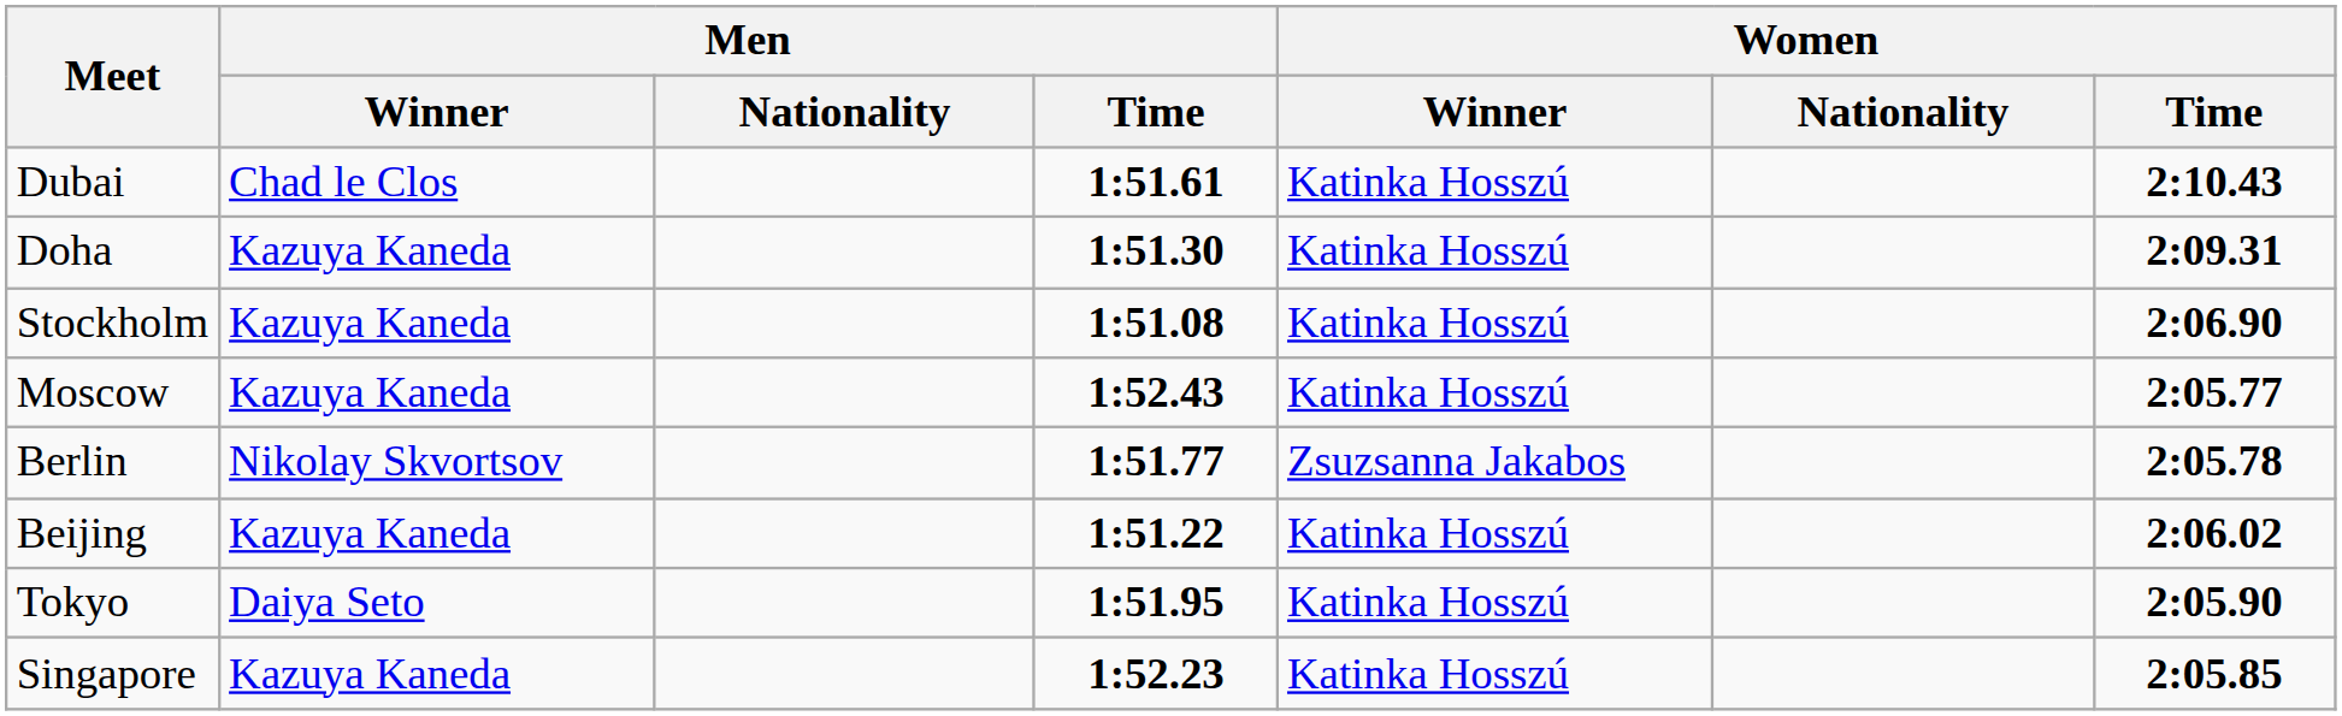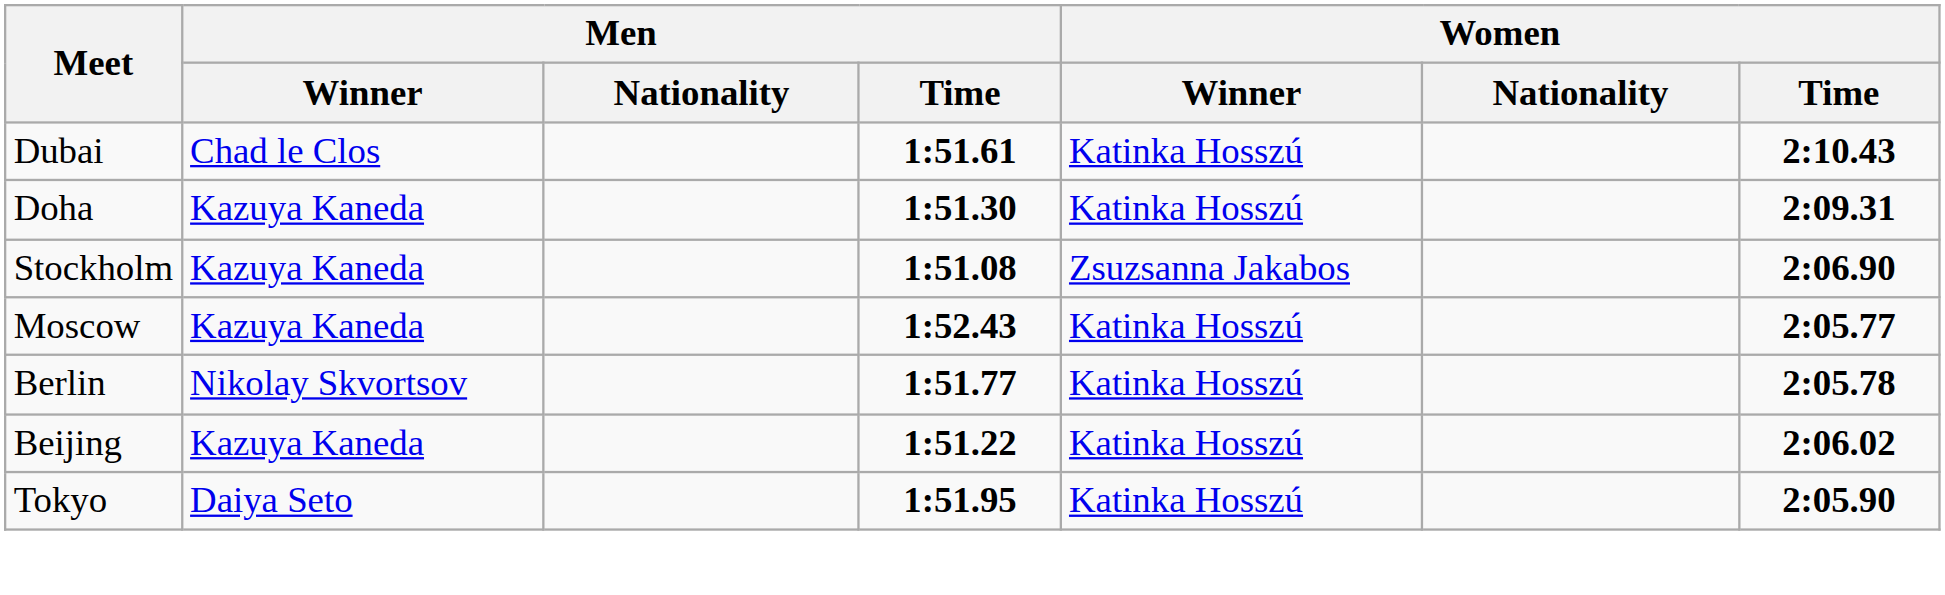 <table class="wikitable">
 <tr>
 <th rowspan="2">Meet</th>
 <th colspan="3">Men</th>
 <th colspan="3">Women</th>
 </tr>
 <tr>
 <th width=150>Winner</th>
 <th width=130>Nationality</th>
 <th width=80>Time</th>
 <th width=150>Winner</th>
 <th width=130>Nationality</th>
 <th width=80>Time</th>
 </tr>
 <tr>
 <td>Dubai</td>
 <td><a href='#'>Chad le Clos</a></td>
 <td></td>
 <td align=center><strong>1:51.61</strong></td>
 <td><a href='#'>Katinka Hosszú</a></td>
 <td></td>
 <td align=center><strong>2:10.43</strong></td>
 </tr>
 <tr>
 <td>Doha</td>
 <td><a href='#'>Kazuya Kaneda</a></td>
 <td></td>
 <td align=center><strong>1:51.30</strong></td>
 <td><a href='#'>Katinka Hosszú</a></td>
 <td></td>
 <td align=center><strong>2:09.31</strong></td>
 </tr>
 <tr>
 <td>Stockholm</td>
 <td><a href='#'>Kazuya Kaneda</a></td>
 <td></td>
 <td align=center><strong>1:51.08</strong></td>
-<td><a href='#'>Katinka Hosszú</a></td>
+<td><a href='#'>Zsuzsanna Jakabos</a></td>
 <td></td>
 <td align=center><strong>2:06.90</strong></td>
 </tr>
 <tr>
 <td>Moscow</td>
 <td><a href='#'>Kazuya Kaneda</a></td>
 <td></td>
 <td align=center><strong>1:52.43</strong></td>
 <td><a href='#'>Katinka Hosszú</a></td>
 <td></td>
 <td align=center><strong>2:05.77</strong></td>
 </tr>
 <tr>
 <td>Berlin</td>
 <td><a href='#'>Nikolay Skvortsov</a></td>
 <td></td>
 <td align=center><strong>1:51.77</strong></td>
-<td><a href='#'>Zsuzsanna Jakabos</a></td>
+<td><a href='#'>Katinka Hosszú</a></td>
 <td></td>
 <td align=center><strong>2:05.78</strong></td>
 </tr>
 <tr>
 <td>Beijing</td>
 <td><a href='#'>Kazuya Kaneda</a></td>
 <td></td>
 <td align=center><strong>1:51.22</strong></td>
 <td><a href='#'>Katinka Hosszú</a></td>
 <td></td>
 <td align=center><strong>2:06.02</strong></td>
 </tr>
 <tr>
 <td>Tokyo</td>
 <td><a href='#'>Daiya Seto</a></td>
 <td></td>
 <td align=center><strong>1:51.95</strong></td>
 <td><a href='#'>Katinka Hosszú</a></td>
 <td></td>
 <td align=center><strong>2:05.90</strong></td>
 </tr>
-<tr>
-<td>Singapore</td>
-<td><a href='#'>Kazuya Kaneda</a></td>
-<td></td>
-<td align=center><strong>1:52.23</strong></td>
-<td><a href='#'>Katinka Hosszú</a></td>
-<td></td>
-<td align=center><strong>2:05.85</strong></td>
-</tr>
 </table>
